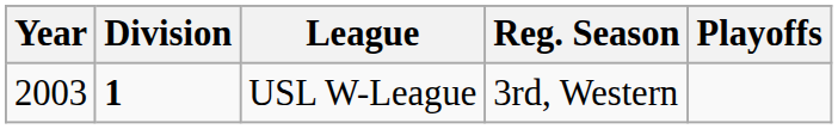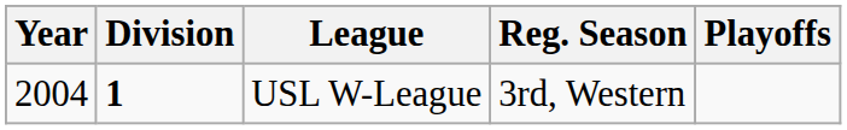 <table class="wikitable">
 <tr>
 <th>Year</th>
 <th>Division</th>
 <th>League</th>
 <th>Reg. Season</th>
 <th>Playoffs</th>
 </tr>
 <tr>
-<td>2003</td>
+<td>2004</td>
 <td><strong>1</strong></td>
 <td>USL W-League</td>
 <td>3rd, Western</td>
 <td></td>
 </tr>
 </table>
